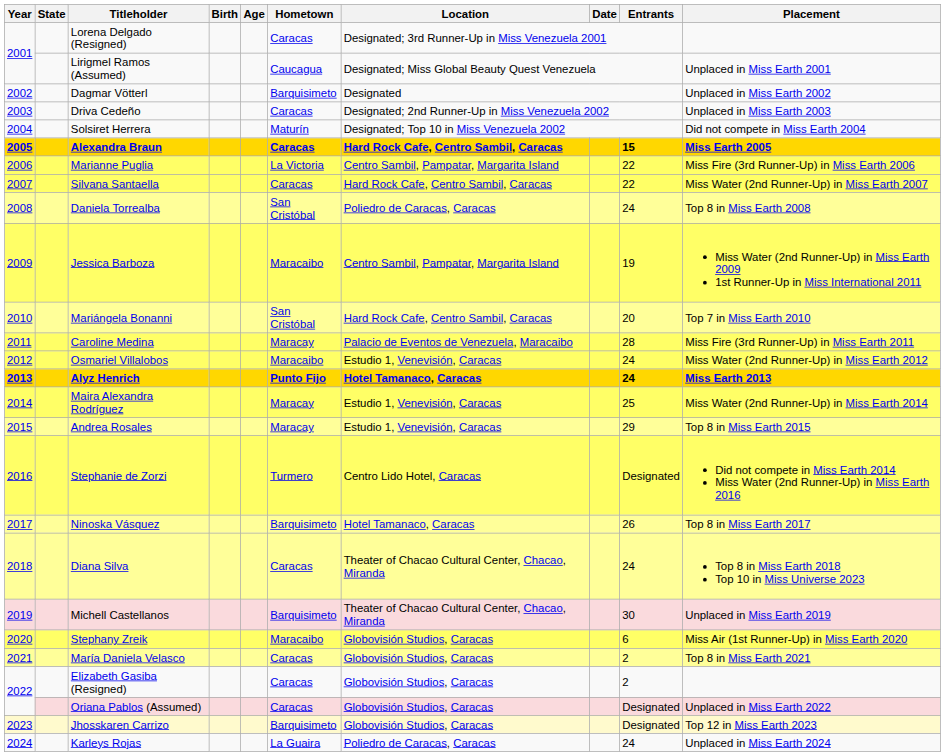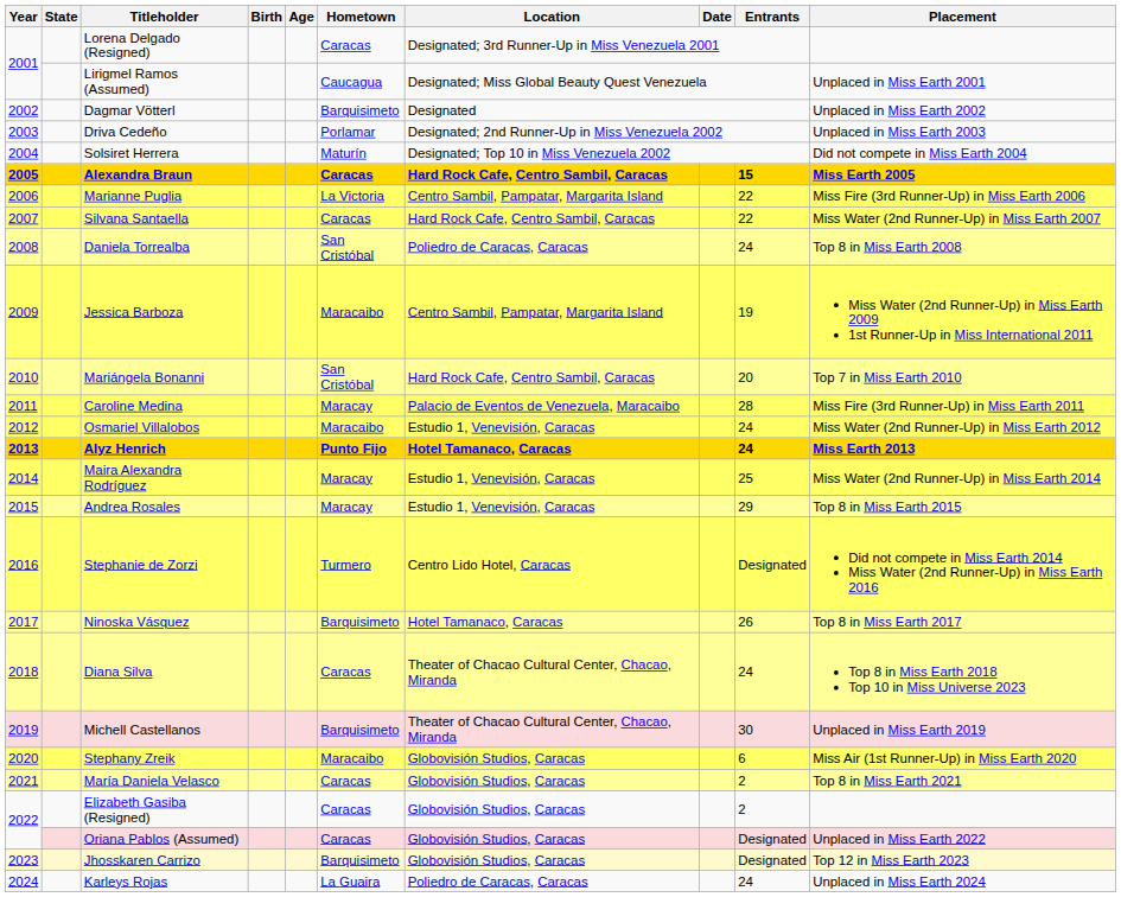 <table class="wikitable sortable" style="font-size: 95%;">
 <tr>
 <th>Year</th>
 <th>State</th>
 <th>Titleholder</th>
 <th>Birth</th>
 <th>Age</th>
 <th>Hometown</th>
 <th>Location</th>
 <th>Date</th>
 <th>Entrants</th>
 <th>Placement</th>
 </tr>
 <tr>
 <td rowspan="2"><a href='#'>2001</a></td>
 <td></td>
 <td>Lorena Delgado (Resigned)</td>
 <td></td>
 <td></td>
 <td><a href='#'>Caracas</a></td>
 <td colspan="3">Designated; 3rd Runner-Up in <a href='#'>Miss Venezuela 2001</a></td>
 <td></td>
 </tr>
 <tr>
 <td></td>
 <td>Lirigmel Ramos (Assumed)</td>
 <td></td>
 <td></td>
 <td><a href='#'>Caucagua</a></td>
 <td colspan="3">Designated; Miss Global Beauty Quest Venezuela</td>
 <td>Unplaced in <a href='#'>Miss Earth 2001</a></td>
 </tr>
 <tr>
 <td><a href='#'>2002</a></td>
 <td></td>
 <td>Dagmar Vötterl</td>
 <td></td>
 <td></td>
 <td><a href='#'>Barquisimeto</a></td>
 <td colspan="3">Designated</td>
 <td>Unplaced in <a href='#'>Miss Earth 2002</a></td>
 </tr>
 <tr>
 <td><a href='#'>2003</a></td>
 <td></td>
 <td>Driva Cedeño</td>
 <td></td>
 <td></td>
-<td><a href='#'>Caracas</a></td>
+<td><a href='#'>Porlamar</a></td>
 <td colspan="3">Designated; 2nd Runner-Up in <a href='#'>Miss Venezuela 2002</a></td>
 <td>Unplaced in <a href='#'>Miss Earth 2003</a></td>
 </tr>
 <tr>
 <td><a href='#'>2004</a></td>
 <td></td>
 <td>Solsiret Herrera</td>
 <td></td>
 <td></td>
 <td><a href='#'>Maturín</a></td>
 <td colspan="3">Designated; Top 10 in <a href='#'>Miss Venezuela 2002</a></td>
 <td>Did not compete in <a href='#'>Miss Earth 2004</a></td>
 </tr>
 <tr style="background-color:gold; font-weight: bold ">
 <td><a href='#'>2005</a></td>
 <td></td>
 <td><a href='#'>Alexandra Braun</a></td>
 <td></td>
 <td></td>
 <td><a href='#'>Caracas</a></td>
 <td><a href='#'>Hard Rock Cafe</a>, <a href='#'>Centro Sambil</a>, <a href='#'>Caracas</a></td>
 <td></td>
 <td>15</td>
 <td><a href='#'>Miss Earth 2005</a></td>
 </tr>
 <tr style="background-color:#FFFF66;">
 <td><a href='#'>2006</a></td>
 <td></td>
 <td><a href='#'>Marianne Puglia</a></td>
 <td></td>
 <td></td>
 <td><a href='#'>La Victoria</a></td>
 <td><a href='#'>Centro Sambil</a>, <a href='#'>Pampatar</a>, <a href='#'>Margarita Island</a></td>
 <td></td>
 <td>22</td>
 <td>Miss Fire (3rd Runner-Up) in <a href='#'>Miss Earth 2006</a></td>
 </tr>
 <tr style="background-color:#FFFF66;">
 <td><a href='#'>2007</a></td>
 <td></td>
 <td><a href='#'>Silvana Santaella</a></td>
 <td></td>
 <td></td>
 <td><a href='#'>Caracas</a></td>
 <td><a href='#'>Hard Rock Cafe</a>, <a href='#'>Centro Sambil</a>, <a href='#'>Caracas</a></td>
 <td></td>
 <td>22</td>
 <td>Miss Water (2nd Runner-Up) in <a href='#'>Miss Earth 2007</a></td>
 </tr>
 <tr style="background-color:#FFFF99;">
 <td><a href='#'>2008</a></td>
 <td></td>
 <td><a href='#'>Daniela Torrealba</a></td>
 <td></td>
 <td></td>
 <td><a href='#'>San Cristóbal</a></td>
 <td><a href='#'>Poliedro de Caracas</a>, <a href='#'>Caracas</a></td>
 <td></td>
 <td>24</td>
 <td>Top 8 in <a href='#'>Miss Earth 2008</a></td>
 </tr>
 <tr style="background-color:#FFFF66;">
 <td><a href='#'>2009</a></td>
 <td></td>
 <td><a href='#'>Jessica Barboza</a></td>
 <td></td>
 <td></td>
 <td><a href='#'>Maracaibo</a></td>
 <td><a href='#'>Centro Sambil</a>, <a href='#'>Pampatar</a>, <a href='#'>Margarita Island</a></td>
 <td></td>
 <td>19</td>
 <td><br><ul><li>Miss Water (2nd Runner-Up) in <a href='#'>Miss Earth 2009</a></li><li>1st Runner-Up in <a href='#'>Miss International 2011</a></li></ul></td>
 </tr>
 <tr style="background-color:#FFFF99;">
 <td><a href='#'>2010</a></td>
 <td></td>
 <td><a href='#'>Mariángela Bonanni</a></td>
 <td></td>
 <td></td>
 <td><a href='#'>San Cristóbal</a></td>
 <td><a href='#'>Hard Rock Cafe</a>, <a href='#'>Centro Sambil</a>, <a href='#'>Caracas</a></td>
 <td></td>
 <td>20</td>
 <td>Top 7 in <a href='#'>Miss Earth 2010</a></td>
 </tr>
 <tr style="background-color:#FFFF66;">
 <td><a href='#'>2011</a></td>
 <td></td>
 <td><a href='#'>Caroline Medina</a></td>
 <td></td>
 <td></td>
 <td><a href='#'>Maracay</a></td>
 <td><a href='#'>Palacio de Eventos de Venezuela</a>, <a href='#'>Maracaibo</a></td>
 <td></td>
 <td>28</td>
 <td>Miss Fire (3rd Runner-Up) in <a href='#'>Miss Earth 2011</a></td>
 </tr>
 <tr style="background-color:#FFFF66;">
 <td><a href='#'>2012</a></td>
 <td></td>
 <td><a href='#'>Osmariel Villalobos</a></td>
 <td></td>
 <td></td>
 <td><a href='#'>Maracaibo</a></td>
 <td>Estudio 1, <a href='#'>Venevisión</a>, <a href='#'>Caracas</a></td>
 <td></td>
 <td>24</td>
 <td>Miss Water (2nd Runner-Up) in <a href='#'>Miss Earth 2012</a></td>
 </tr>
 <tr style="background-color:gold; font-weight: bold ">
 <td><a href='#'>2013</a></td>
 <td></td>
 <td><a href='#'>Alyz Henrich</a></td>
 <td></td>
 <td></td>
 <td><a href='#'>Punto Fijo</a></td>
 <td><a href='#'>Hotel Tamanaco</a>, <a href='#'>Caracas</a></td>
 <td></td>
 <td>24</td>
 <td><a href='#'>Miss Earth 2013</a></td>
 </tr>
 <tr style="background-color:#FFFF66;">
 <td><a href='#'>2014</a></td>
 <td></td>
 <td><a href='#'>Maira Alexandra Rodríguez</a></td>
 <td></td>
 <td></td>
 <td><a href='#'>Maracay</a></td>
 <td>Estudio 1, <a href='#'>Venevisión</a>, <a href='#'>Caracas</a></td>
 <td></td>
 <td>25</td>
 <td>Miss Water (2nd Runner-Up) in <a href='#'>Miss Earth 2014</a></td>
 </tr>
 <tr style="background-color:#FFFF99;">
 <td><a href='#'>2015</a></td>
 <td></td>
 <td><a href='#'>Andrea Rosales</a></td>
 <td></td>
 <td></td>
 <td><a href='#'>Maracay</a></td>
 <td>Estudio 1, <a href='#'>Venevisión</a>, <a href='#'>Caracas</a></td>
 <td></td>
 <td>29</td>
 <td>Top 8 in <a href='#'>Miss Earth 2015</a></td>
 </tr>
 <tr style="background-color:#FFFF66;">
 <td><a href='#'>2016</a></td>
 <td></td>
 <td><a href='#'>Stephanie de Zorzi</a></td>
 <td></td>
 <td></td>
 <td><a href='#'>Turmero</a></td>
 <td>Centro Lido Hotel, <a href='#'>Caracas</a></td>
 <td></td>
 <td>Designated</td>
 <td><br><ul><li>Did not compete in <a href='#'>Miss Earth 2014</a></li><li>Miss Water (2nd Runner-Up) in <a href='#'>Miss Earth 2016</a></li></ul></td>
 </tr>
 <tr style="background-color:#FFFF99;">
 <td><a href='#'>2017</a></td>
 <td></td>
 <td><a href='#'>Ninoska Vásquez</a></td>
 <td></td>
 <td></td>
 <td><a href='#'>Barquisimeto</a></td>
 <td><a href='#'>Hotel Tamanaco</a>, <a href='#'>Caracas</a></td>
 <td></td>
 <td>26</td>
 <td>Top 8 in <a href='#'>Miss Earth 2017</a></td>
 </tr>
 <tr style="background-color:#FFFF99;">
 <td><a href='#'>2018</a></td>
 <td></td>
 <td><a href='#'>Diana Silva</a></td>
 <td></td>
 <td></td>
 <td><a href='#'>Caracas</a></td>
 <td>Theater of Chacao Cultural Center, <a href='#'>Chacao</a>, <a href='#'>Miranda</a></td>
 <td></td>
 <td>24</td>
 <td><br><ul><li>Top 8 in <a href='#'>Miss Earth 2018</a></li><li>Top 10 in <a href='#'>Miss Universe 2023</a></li></ul></td>
 </tr>
 <tr style="background-color:#FADADD;">
 <td><a href='#'>2019</a></td>
 <td></td>
 <td>Michell Castellanos</td>
 <td></td>
 <td></td>
 <td><a href='#'>Barquisimeto</a></td>
 <td>Theater of Chacao Cultural Center, <a href='#'>Chacao</a>, <a href='#'>Miranda</a></td>
 <td></td>
 <td>30</td>
 <td>Unplaced in <a href='#'>Miss Earth 2019</a></td>
 </tr>
 <tr style="background-color:#FFFF66;">
 <td><a href='#'>2020</a></td>
 <td></td>
 <td><a href='#'>Stephany Zreik</a></td>
 <td></td>
 <td></td>
 <td><a href='#'>Maracaibo</a></td>
 <td><a href='#'>Globovisión Studios</a>, <a href='#'>Caracas</a></td>
 <td></td>
 <td>6</td>
 <td>Miss Air (1st Runner-Up) in <a href='#'>Miss Earth 2020</a></td>
 </tr>
 <tr style="background-color:#FFFF99;">
 <td><a href='#'>2021</a></td>
 <td></td>
 <td><a href='#'>María Daniela Velasco</a></td>
 <td></td>
 <td></td>
 <td><a href='#'>Caracas</a></td>
 <td><a href='#'>Globovisión Studios</a>, <a href='#'>Caracas</a></td>
 <td></td>
 <td>2</td>
 <td>Top 8 in <a href='#'>Miss Earth 2021</a></td>
 </tr>
 <tr>
 <td rowspan="2"><a href='#'>2022</a></td>
 <td></td>
 <td><a href='#'>Elizabeth Gasiba</a> (Resigned)</td>
 <td></td>
 <td></td>
 <td><a href='#'>Caracas</a></td>
 <td><a href='#'>Globovisión Studios</a>, <a href='#'>Caracas</a></td>
 <td></td>
 <td>2</td>
 <td></td>
 </tr>
 <tr style="background-color:#FADADD;">
 <td></td>
 <td colpos="2"><a href='#'>Oriana Pablos</a> (Assumed)</td>
 <td></td>
 <td colpos="3"></td>
 <td><a href='#'>Caracas</a></td>
 <td><a href='#'>Globovisión Studios</a>, <a href='#'>Caracas</a></td>
 <td></td>
 <td>Designated</td>
 <td>Unplaced in <a href='#'>Miss Earth 2022</a></td>
 </tr>
 <tr style="background-color:#FFFACD;">
 <td><a href='#'>2023</a></td>
 <td></td>
 <td><a href='#'>Jhosskaren Carrizo</a></td>
 <td></td>
 <td></td>
 <td><a href='#'>Barquisimeto</a></td>
 <td><a href='#'>Globovisión Studios</a>, <a href='#'>Caracas</a></td>
 <td></td>
 <td>Designated</td>
 <td>Top 12 in <a href='#'>Miss Earth 2023</a></td>
 </tr>
 <tr>
 <td><a href='#'>2024</a></td>
 <td></td>
 <td><a href='#'>Karleys Rojas</a></td>
 <td></td>
 <td></td>
 <td><a href='#'>La Guaira</a></td>
 <td><a href='#'>Poliedro de Caracas</a>, <a href='#'>Caracas</a></td>
 <td></td>
 <td>24</td>
 <td>Unplaced in <a href='#'>Miss Earth 2024</a></td>
 </tr>
 </table>
